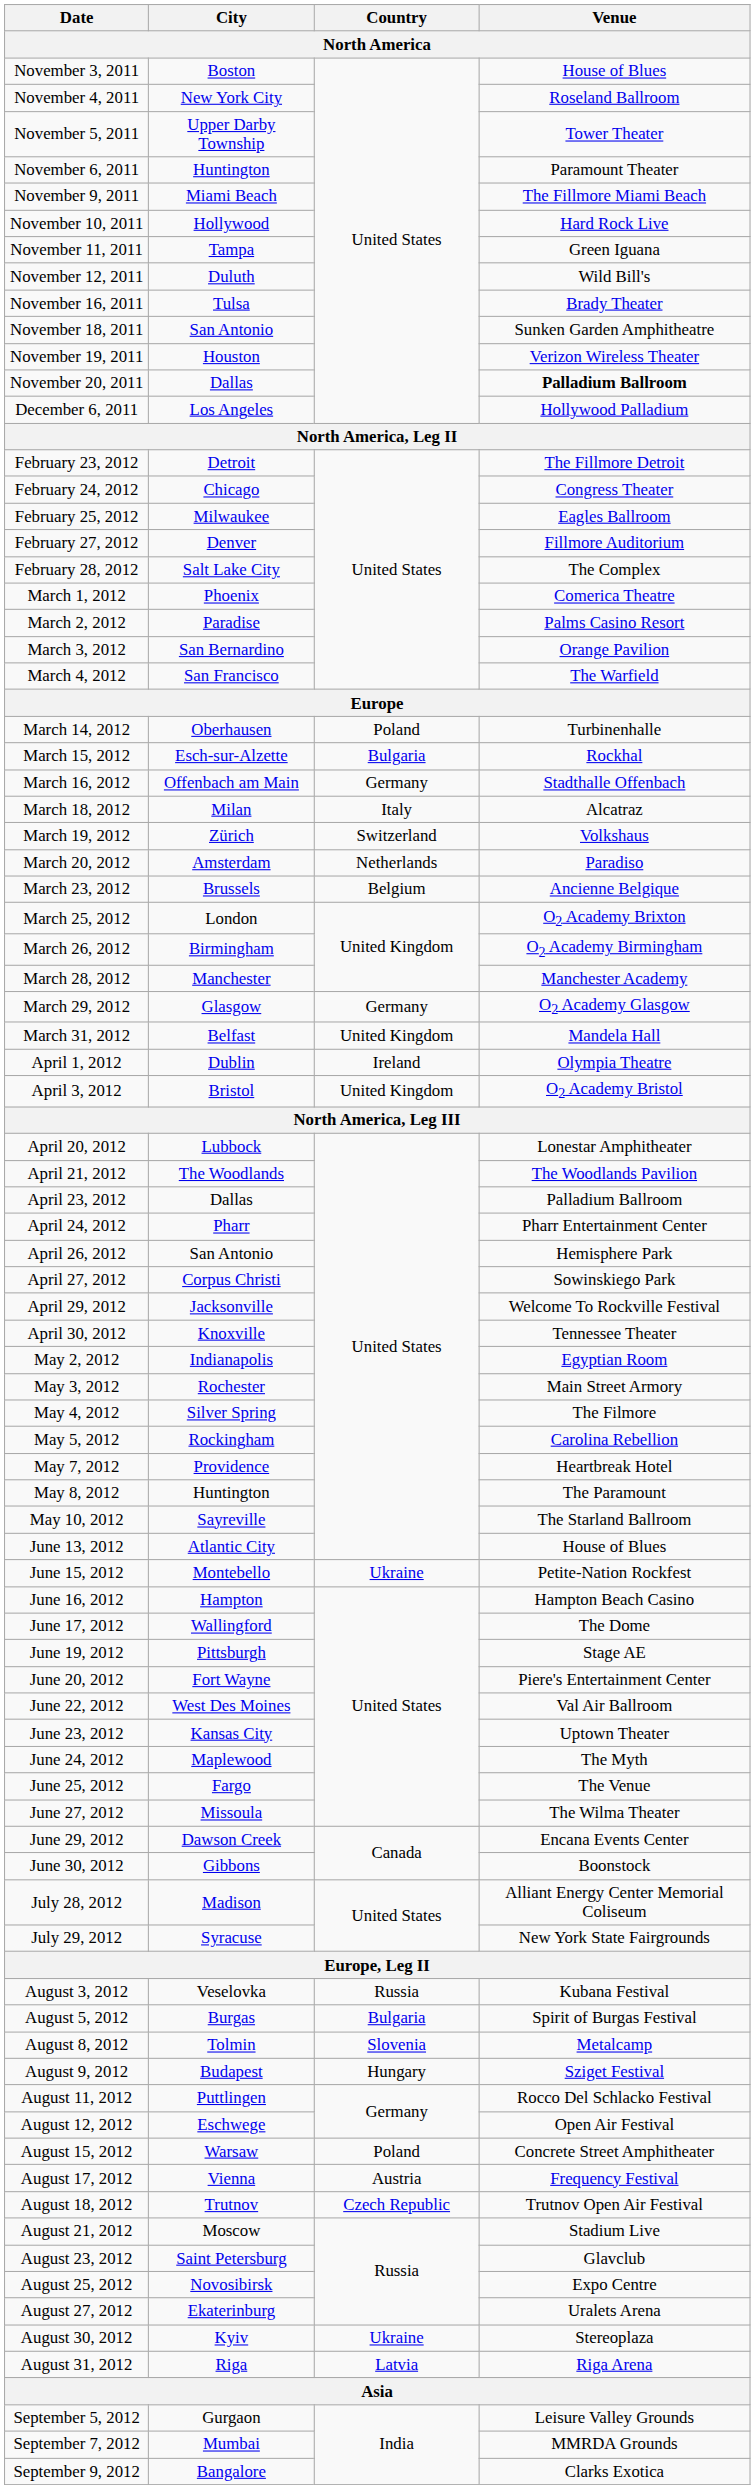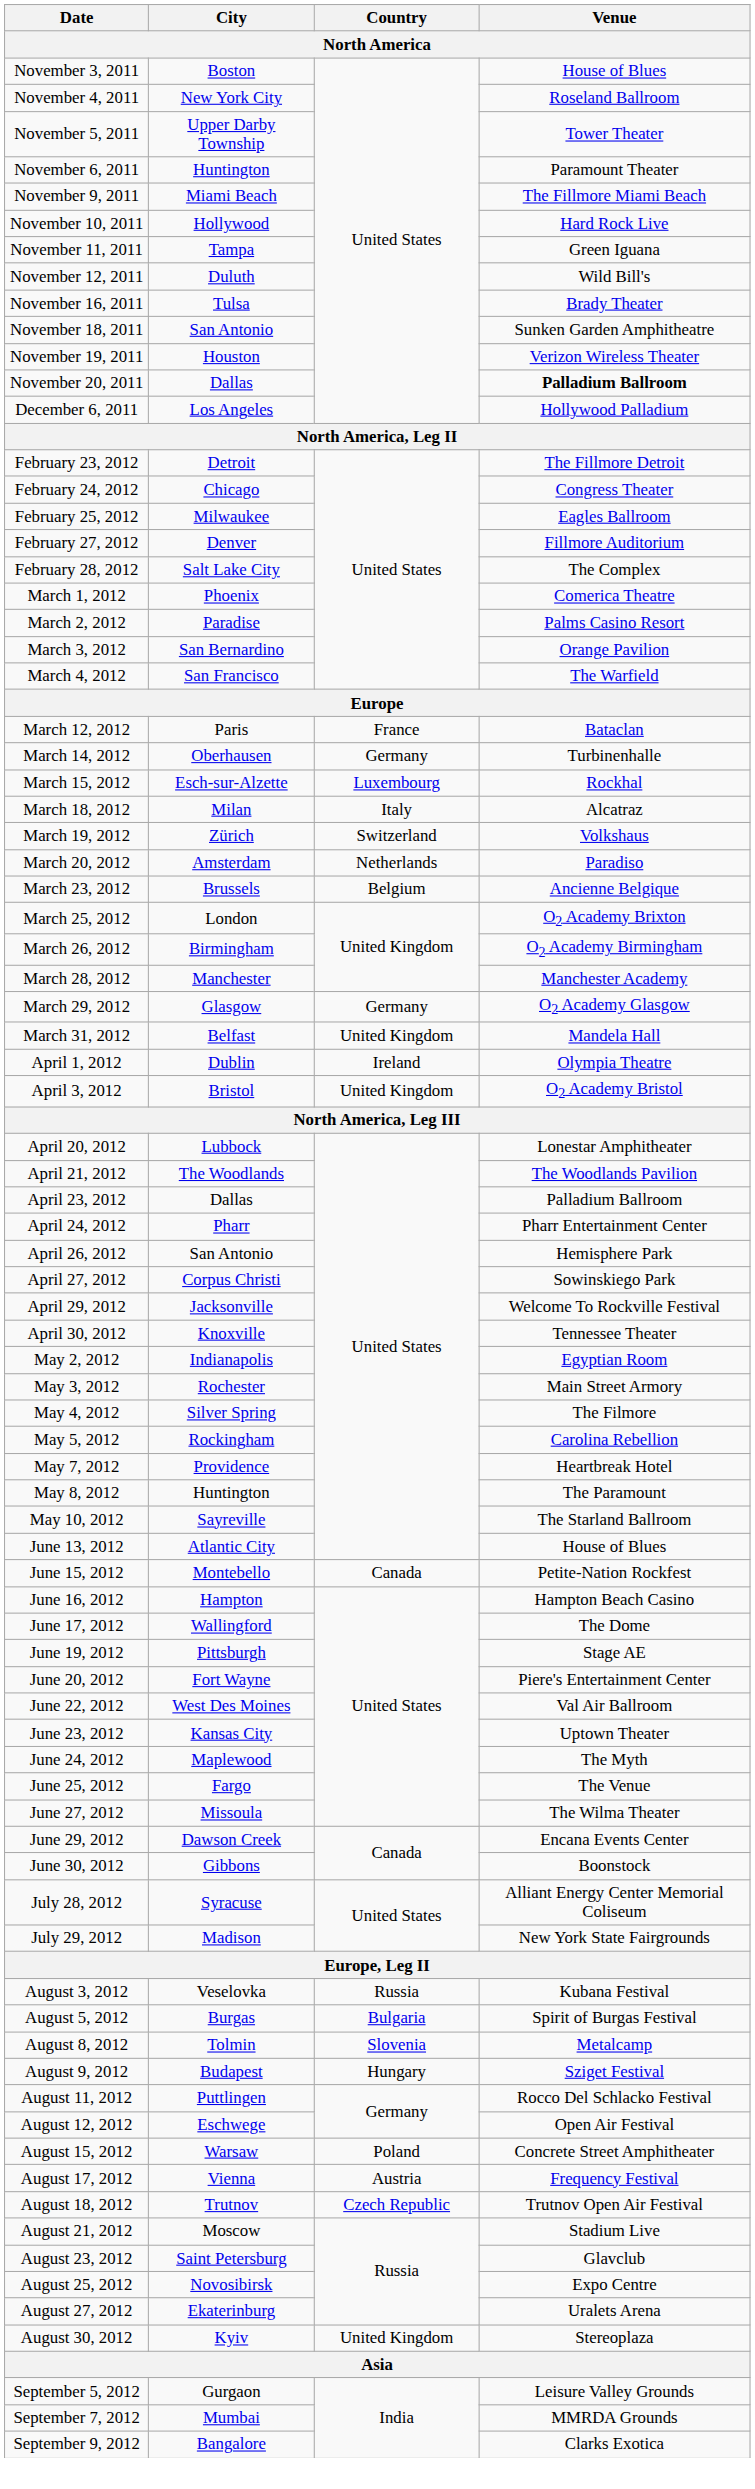 <table class="wikitable" style="text-align:center;">
 <tr>
 <th style="width:130px;">Date</th>
 <th style="width:150px;">City</th>
 <th style="width:150px;">Country</th>
 <th style="width:250px;">Venue</th>
 </tr>
 <tr>
 <th colspan="4">North America</th>
 </tr>
 <tr>
 <td>November 3, 2011</td>
 <td><a href='#'>Boston</a></td>
 <td rowspan="13">United States</td>
 <td><a href='#'>House of Blues</a></td>
 </tr>
 <tr>
 <td>November 4, 2011</td>
 <td><a href='#'>New York City</a></td>
 <td><a href='#'>Roseland Ballroom</a></td>
 </tr>
 <tr>
 <td>November 5, 2011</td>
 <td><a href='#'>Upper Darby Township</a></td>
 <td><a href='#'>Tower Theater</a></td>
 </tr>
 <tr>
 <td>November 6, 2011</td>
 <td><a href='#'>Huntington</a></td>
 <td>Paramount Theater</td>
 </tr>
 <tr>
 <td>November 9, 2011</td>
 <td><a href='#'>Miami Beach</a></td>
 <td><a href='#'>The Fillmore Miami Beach</a></td>
 </tr>
 <tr>
 <td>November 10, 2011</td>
 <td><a href='#'>Hollywood</a></td>
 <td><a href='#'>Hard Rock Live</a></td>
 </tr>
 <tr>
 <td>November 11, 2011</td>
 <td><a href='#'>Tampa</a></td>
 <td>Green Iguana</td>
 </tr>
 <tr>
 <td>November 12, 2011</td>
 <td><a href='#'>Duluth</a></td>
 <td>Wild Bill's</td>
 </tr>
 <tr>
 <td>November 16, 2011</td>
 <td><a href='#'>Tulsa</a></td>
 <td><a href='#'>Brady Theater</a></td>
 </tr>
 <tr>
 <td>November 18, 2011</td>
 <td><a href='#'>San Antonio</a></td>
 <td>Sunken Garden Amphitheatre</td>
 </tr>
 <tr>
 <td>November 19, 2011</td>
 <td><a href='#'>Houston</a></td>
 <td><a href='#'>Verizon Wireless Theater</a></td>
 </tr>
 <tr>
 <td>November 20, 2011</td>
 <td><a href='#'>Dallas</a></td>
 <td><strong>Palladium Ballroom</strong></td>
 </tr>
 <tr>
 <td>December 6, 2011</td>
 <td><a href='#'>Los Angeles</a></td>
 <td><a href='#'>Hollywood Palladium</a></td>
 </tr>
 <tr>
 <th colspan="4">North America, Leg II</th>
 </tr>
 <tr>
 <td>February 23, 2012</td>
 <td><a href='#'>Detroit</a></td>
 <td rowspan="9">United States</td>
 <td><a href='#'>The Fillmore Detroit</a></td>
 </tr>
 <tr>
 <td>February 24, 2012</td>
 <td><a href='#'>Chicago</a></td>
 <td><a href='#'>Congress Theater</a></td>
 </tr>
 <tr>
 <td>February 25, 2012</td>
 <td><a href='#'>Milwaukee</a></td>
 <td><a href='#'>Eagles Ballroom</a></td>
 </tr>
 <tr>
 <td>February 27, 2012</td>
 <td><a href='#'>Denver</a></td>
 <td><a href='#'>Fillmore Auditorium</a></td>
 </tr>
 <tr>
 <td>February 28, 2012</td>
 <td><a href='#'>Salt Lake City</a></td>
 <td>The Complex</td>
 </tr>
 <tr>
 <td>March 1, 2012</td>
 <td><a href='#'>Phoenix</a></td>
 <td><a href='#'>Comerica Theatre</a></td>
 </tr>
 <tr>
 <td>March 2, 2012</td>
 <td><a href='#'>Paradise</a></td>
 <td><a href='#'>Palms Casino Resort</a></td>
 </tr>
 <tr>
 <td>March 3, 2012</td>
 <td><a href='#'>San Bernardino</a></td>
 <td><a href='#'>Orange Pavilion</a></td>
 </tr>
 <tr>
 <td>March 4, 2012</td>
 <td><a href='#'>San Francisco</a></td>
 <td><a href='#'>The Warfield</a></td>
 </tr>
 <tr>
 <th colspan="4">Europe</th>
 </tr>
 <tr>
+<td>March 12, 2012</td>
+<td>Paris</td>
+<td>France</td>
+<td><a href='#'>Bataclan</a></td>
+</tr>
+<tr>
 <td>March 14, 2012</td>
 <td><a href='#'>Oberhausen</a></td>
-<td>Poland</td>
+<td>Germany</td>
 <td>Turbinenhalle</td>
 </tr>
 <tr>
 <td>March 15, 2012</td>
 <td><a href='#'>Esch-sur-Alzette</a></td>
-<td><a href='#'>Bulgaria</a></td>
+<td><a href='#'>Luxembourg</a></td>
 <td><a href='#'>Rockhal</a></td>
-</tr>
-<tr>
-<td>March 16, 2012</td>
-<td><a href='#'>Offenbach am Main</a></td>
-<td>Germany</td>
-<td><a href='#'>Stadthalle Offenbach</a></td>
 </tr>
 <tr>
 <td>March 18, 2012</td>
 <td><a href='#'>Milan</a></td>
 <td>Italy</td>
 <td>Alcatraz</td>
 </tr>
 <tr>
 <td>March 19, 2012</td>
 <td><a href='#'>Zürich</a></td>
 <td>Switzerland</td>
 <td><a href='#'>Volkshaus</a></td>
 </tr>
 <tr>
 <td>March 20, 2012</td>
 <td><a href='#'>Amsterdam</a></td>
 <td>Netherlands</td>
 <td><a href='#'>Paradiso</a></td>
 </tr>
 <tr>
 <td>March 23, 2012</td>
 <td><a href='#'>Brussels</a></td>
 <td>Belgium</td>
 <td><a href='#'>Ancienne Belgique</a></td>
 </tr>
 <tr>
 <td>March 25, 2012</td>
 <td>London</td>
 <td rowspan="3">United Kingdom</td>
 <td><a href='#'>O<sub>2</sub> Academy Brixton</a></td>
 </tr>
 <tr>
 <td>March 26, 2012</td>
 <td><a href='#'>Birmingham</a></td>
 <td><a href='#'>O<sub>2</sub> Academy Birmingham</a></td>
 </tr>
 <tr>
 <td>March 28, 2012</td>
 <td><a href='#'>Manchester</a></td>
 <td><a href='#'>Manchester Academy</a></td>
 </tr>
 <tr>
 <td>March 29, 2012</td>
 <td><a href='#'>Glasgow</a></td>
 <td>Germany</td>
 <td><a href='#'>O<sub>2</sub> Academy Glasgow</a></td>
 </tr>
 <tr>
 <td>March 31, 2012</td>
 <td><a href='#'>Belfast</a></td>
 <td>United Kingdom</td>
 <td><a href='#'>Mandela Hall</a></td>
 </tr>
 <tr>
 <td>April 1, 2012</td>
 <td><a href='#'>Dublin</a></td>
 <td>Ireland</td>
 <td><a href='#'>Olympia Theatre</a></td>
 </tr>
 <tr>
 <td>April 3, 2012</td>
 <td><a href='#'>Bristol</a></td>
 <td>United Kingdom</td>
 <td><a href='#'>O<sub>2</sub> Academy Bristol</a></td>
 </tr>
 <tr>
 <th colspan="4">North America, Leg III</th>
 </tr>
 <tr>
 <td>April 20, 2012</td>
 <td><a href='#'>Lubbock</a></td>
 <td rowspan="16">United States</td>
 <td>Lonestar Amphitheater</td>
 </tr>
 <tr>
 <td>April 21, 2012</td>
 <td><a href='#'>The Woodlands</a></td>
 <td><a href='#'>The Woodlands Pavilion</a></td>
 </tr>
 <tr>
 <td>April 23, 2012</td>
 <td>Dallas</td>
 <td>Palladium Ballroom</td>
 </tr>
 <tr>
 <td>April 24, 2012</td>
 <td><a href='#'>Pharr</a></td>
 <td>Pharr Entertainment Center</td>
 </tr>
 <tr>
 <td>April 26, 2012</td>
 <td>San Antonio</td>
 <td>Hemisphere Park</td>
 </tr>
 <tr>
 <td>April 27, 2012</td>
 <td><a href='#'>Corpus Christi</a></td>
 <td>Sowinskiego Park</td>
 </tr>
 <tr>
 <td>April 29, 2012</td>
 <td><a href='#'>Jacksonville</a></td>
 <td>Welcome To Rockville Festival</td>
 </tr>
 <tr>
 <td>April 30, 2012</td>
 <td><a href='#'>Knoxville</a></td>
 <td>Tennessee Theater</td>
 </tr>
 <tr>
 <td>May 2, 2012</td>
 <td><a href='#'>Indianapolis</a></td>
 <td><a href='#'>Egyptian Room</a></td>
 </tr>
 <tr>
 <td>May 3, 2012</td>
 <td><a href='#'>Rochester</a></td>
 <td>Main Street Armory</td>
 </tr>
 <tr>
 <td>May 4, 2012</td>
 <td><a href='#'>Silver Spring</a></td>
 <td>The Filmore</td>
 </tr>
 <tr>
 <td>May 5, 2012</td>
 <td><a href='#'>Rockingham</a></td>
 <td><a href='#'>Carolina Rebellion</a></td>
 </tr>
 <tr>
 <td>May 7, 2012</td>
 <td><a href='#'>Providence</a></td>
 <td>Heartbreak Hotel</td>
 </tr>
 <tr>
 <td>May 8, 2012</td>
 <td>Huntington</td>
 <td>The Paramount</td>
 </tr>
 <tr>
 <td>May 10, 2012</td>
 <td><a href='#'>Sayreville</a></td>
 <td>The Starland Ballroom</td>
 </tr>
 <tr>
 <td>June 13, 2012</td>
 <td><a href='#'>Atlantic City</a></td>
 <td>House of Blues</td>
 </tr>
 <tr>
 <td>June 15, 2012</td>
 <td><a href='#'>Montebello</a></td>
-<td><a href='#'>Ukraine</a></td>
+<td>Canada</td>
 <td>Petite-Nation Rockfest</td>
 </tr>
 <tr>
 <td>June 16, 2012</td>
 <td><a href='#'>Hampton</a></td>
 <td rowspan="9">United States</td>
 <td>Hampton Beach Casino</td>
 </tr>
 <tr>
 <td>June 17, 2012</td>
 <td><a href='#'>Wallingford</a></td>
 <td>The Dome</td>
 </tr>
 <tr>
 <td>June 19, 2012</td>
 <td><a href='#'>Pittsburgh</a></td>
 <td>Stage AE</td>
 </tr>
 <tr>
 <td>June 20, 2012</td>
 <td><a href='#'>Fort Wayne</a></td>
 <td>Piere's Entertainment Center</td>
 </tr>
 <tr>
 <td>June 22, 2012</td>
 <td><a href='#'>West Des Moines</a></td>
 <td>Val Air Ballroom</td>
 </tr>
 <tr>
 <td>June 23, 2012</td>
 <td><a href='#'>Kansas City</a></td>
 <td>Uptown Theater</td>
 </tr>
 <tr>
 <td>June 24, 2012</td>
 <td><a href='#'>Maplewood</a></td>
 <td>The Myth</td>
 </tr>
 <tr>
 <td>June 25, 2012</td>
 <td><a href='#'>Fargo</a></td>
 <td>The Venue</td>
 </tr>
 <tr>
 <td>June 27, 2012</td>
 <td><a href='#'>Missoula</a></td>
 <td>The Wilma Theater</td>
 </tr>
 <tr>
 <td>June 29, 2012</td>
 <td><a href='#'>Dawson Creek</a></td>
 <td rowspan="2">Canada</td>
 <td>Encana Events Center</td>
 </tr>
 <tr>
 <td>June 30, 2012</td>
 <td><a href='#'>Gibbons</a></td>
 <td>Boonstock</td>
 </tr>
 <tr>
 <td>July 28, 2012</td>
-<td><a href='#'>Madison</a></td>
+<td><a href='#'>Syracuse</a></td>
 <td rowspan="2">United States</td>
 <td>Alliant Energy Center Memorial Coliseum</td>
 </tr>
 <tr>
 <td>July 29, 2012</td>
-<td><a href='#'>Syracuse</a></td>
+<td><a href='#'>Madison</a></td>
 <td>New York State Fairgrounds</td>
 </tr>
 <tr>
 <th colspan="4">Europe, Leg II</th>
 </tr>
 <tr>
 <td>August 3, 2012</td>
 <td>Veselovka</td>
 <td>Russia</td>
 <td>Kubana Festival</td>
 </tr>
 <tr>
 <td>August 5, 2012</td>
 <td><a href='#'>Burgas</a></td>
 <td><a href='#'>Bulgaria</a></td>
 <td>Spirit of Burgas Festival</td>
 </tr>
 <tr>
 <td>August 8, 2012</td>
 <td><a href='#'>Tolmin</a></td>
 <td><a href='#'>Slovenia</a></td>
 <td><a href='#'>Metalcamp</a></td>
 </tr>
 <tr>
 <td>August 9, 2012</td>
 <td><a href='#'>Budapest</a></td>
 <td>Hungary</td>
 <td><a href='#'>Sziget Festival</a></td>
 </tr>
 <tr>
 <td>August 11, 2012</td>
 <td><a href='#'>Puttlingen</a></td>
 <td rowspan="2">Germany</td>
 <td>Rocco Del Schlacko Festival</td>
 </tr>
 <tr>
 <td>August 12, 2012</td>
 <td><a href='#'>Eschwege</a></td>
 <td>Open Air Festival</td>
 </tr>
 <tr>
 <td>August 15, 2012</td>
 <td><a href='#'>Warsaw</a></td>
 <td>Poland</td>
 <td>Concrete Street Amphitheater</td>
 </tr>
 <tr>
 <td>August 17, 2012</td>
 <td><a href='#'>Vienna</a></td>
 <td>Austria</td>
 <td><a href='#'>Frequency Festival</a></td>
 </tr>
 <tr>
 <td>August 18, 2012</td>
 <td><a href='#'>Trutnov</a></td>
 <td><a href='#'>Czech Republic</a></td>
 <td>Trutnov Open Air Festival</td>
 </tr>
 <tr>
 <td>August 21, 2012</td>
 <td>Moscow</td>
 <td rowspan="4">Russia</td>
 <td>Stadium Live</td>
 </tr>
 <tr>
 <td>August 23, 2012</td>
 <td><a href='#'>Saint Petersburg</a></td>
 <td>Glavclub</td>
 </tr>
 <tr>
 <td>August 25, 2012</td>
 <td><a href='#'>Novosibirsk</a></td>
 <td>Expo Centre</td>
 </tr>
 <tr>
 <td>August 27, 2012</td>
 <td><a href='#'>Ekaterinburg</a></td>
 <td>Uralets Arena</td>
 </tr>
 <tr>
 <td>August 30, 2012</td>
 <td><a href='#'>Kyiv</a></td>
-<td><a href='#'>Ukraine</a></td>
+<td>United Kingdom</td>
 <td>Stereoplaza</td>
-</tr>
-<tr>
-<td>August 31, 2012</td>
-<td><a href='#'>Riga</a></td>
-<td><a href='#'>Latvia</a></td>
-<td><a href='#'>Riga Arena</a></td>
 </tr>
 <tr>
 <th colspan="4">Asia</th>
 </tr>
 <tr>
 <td>September 5, 2012</td>
 <td>Gurgaon</td>
 <td rowspan="3">India</td>
 <td>Leisure Valley Grounds</td>
 </tr>
 <tr>
 <td>September 7, 2012</td>
 <td><a href='#'>Mumbai</a></td>
 <td>MMRDA Grounds</td>
 </tr>
 <tr>
 <td>September 9, 2012</td>
 <td><a href='#'>Bangalore</a></td>
 <td>Clarks Exotica</td>
 </tr>
 </table>
